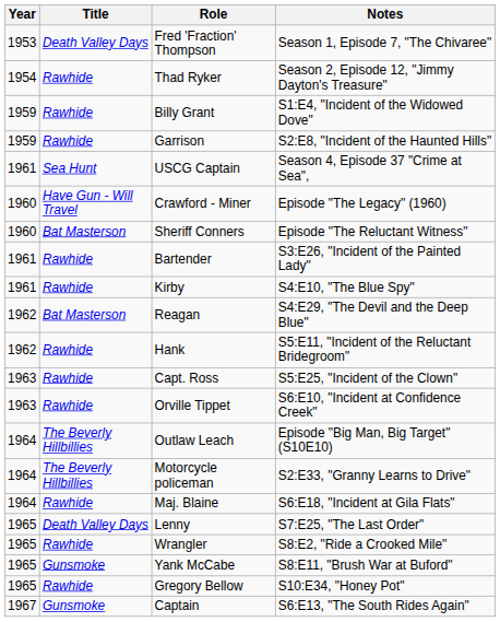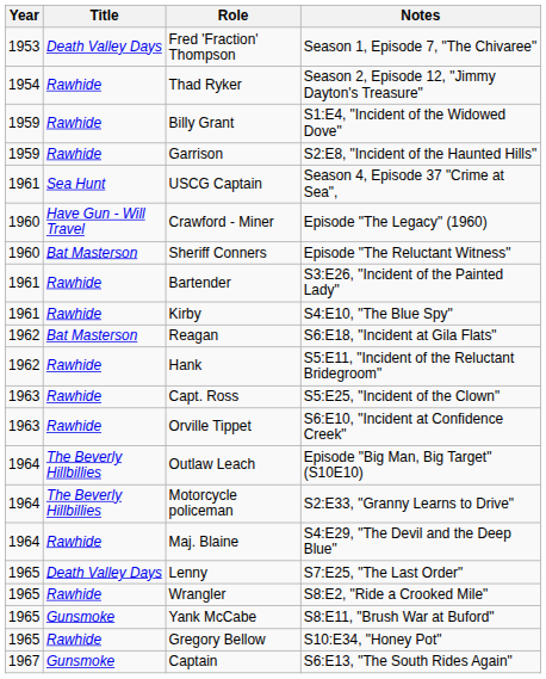 <table class="wikitable plainrowheaders sortable">
 <tr>
 <th scope="col">Year</th>
 <th scope="col">Title</th>
 <th scope="col">Role</th>
 <th scope="col" class="unsortable">Notes</th>
 </tr>
 <tr>
 <td>1953</td>
 <td><em><a href='#'>Death Valley Days</a></em></td>
 <td>Fred 'Fraction' Thompson</td>
 <td>Season 1, Episode 7, "The Chivaree"</td>
 </tr>
 <tr>
 <td>1954</td>
 <td><em><a href='#'>Rawhide</a></em></td>
 <td>Thad Ryker</td>
 <td>Season 2, Episode 12, "Jimmy Dayton's Treasure"</td>
 </tr>
 <tr>
 <td>1959</td>
 <td><em><a href='#'>Rawhide</a></em></td>
 <td>Billy Grant</td>
 <td>S1:E4, "Incident of the Widowed Dove"</td>
 </tr>
 <tr>
 <td>1959</td>
 <td><em><a href='#'>Rawhide</a></em></td>
 <td>Garrison</td>
 <td>S2:E8, "Incident of the Haunted Hills"</td>
 </tr>
 <tr>
 <td>1961</td>
 <td><em><a href='#'>Sea Hunt</a></em></td>
 <td>USCG Captain</td>
 <td>Season 4, Episode 37 "Crime at Sea",</td>
 </tr>
 <tr>
 <td>1960</td>
 <td><em><a href='#'>Have Gun - Will Travel</a></em></td>
 <td>Crawford - Miner</td>
 <td>Episode "The Legacy" (1960)</td>
 </tr>
 <tr>
 <td>1960</td>
 <td><em><a href='#'>Bat Masterson</a></em></td>
 <td>Sheriff Conners</td>
 <td>Episode "The Reluctant Witness"</td>
 </tr>
 <tr>
 <td>1961</td>
 <td><em><a href='#'>Rawhide</a></em></td>
 <td>Bartender</td>
 <td>S3:E26, "Incident of the Painted Lady"</td>
 </tr>
 <tr>
 <td>1961</td>
 <td><em><a href='#'>Rawhide</a></em></td>
 <td>Kirby</td>
 <td>S4:E10, "The Blue Spy"</td>
 </tr>
 <tr>
 <td>1962</td>
 <td><em><a href='#'>Bat Masterson</a></em></td>
 <td>Reagan</td>
-<td>S4:E29, "The Devil and the Deep Blue"</td>
+<td>S6:E18, "Incident at Gila Flats"</td>
 </tr>
 <tr>
 <td>1962</td>
 <td><em><a href='#'>Rawhide</a></em></td>
 <td>Hank</td>
 <td>S5:E11, "Incident of the Reluctant Bridegroom"</td>
 </tr>
 <tr>
 <td>1963</td>
 <td><em><a href='#'>Rawhide</a></em></td>
 <td>Capt. Ross</td>
 <td>S5:E25, "Incident of the Clown"</td>
 </tr>
 <tr>
 <td>1963</td>
 <td><em><a href='#'>Rawhide</a></em></td>
 <td>Orville Tippet</td>
 <td>S6:E10, "Incident at Confidence Creek"</td>
 </tr>
 <tr>
 <td>1964</td>
 <td><em><a href='#'>The Beverly Hillbillies</a></em></td>
 <td>Outlaw Leach</td>
 <td>Episode "Big Man, Big Target" (S10E10)</td>
 </tr>
 <tr>
 <td>1964</td>
 <td><em><a href='#'>The Beverly Hillbillies</a></em></td>
 <td>Motorcycle policeman</td>
 <td>S2:E33, "Granny Learns to Drive"</td>
 </tr>
 <tr>
 <td>1964</td>
 <td><em><a href='#'>Rawhide</a></em></td>
 <td>Maj. Blaine</td>
-<td>S6:E18, "Incident at Gila Flats"</td>
+<td>S4:E29, "The Devil and the Deep Blue"</td>
 </tr>
 <tr>
 <td>1965</td>
 <td><em><a href='#'>Death Valley Days</a></em></td>
 <td>Lenny</td>
 <td>S7:E25, "The Last Order"</td>
 </tr>
 <tr>
 <td>1965</td>
 <td><em><a href='#'>Rawhide</a></em></td>
 <td>Wrangler</td>
 <td>S8:E2, "Ride a Crooked Mile"</td>
 </tr>
 <tr>
 <td>1965</td>
 <td><em><a href='#'>Gunsmoke</a></em></td>
 <td>Yank McCabe</td>
 <td>S8:E11, "Brush War at Buford"</td>
 </tr>
 <tr>
 <td>1965</td>
 <td><em><a href='#'>Rawhide</a></em></td>
 <td>Gregory Bellow</td>
 <td>S10:E34, "Honey Pot"</td>
 </tr>
 <tr>
 <td>1967</td>
 <td><em><a href='#'>Gunsmoke</a></em></td>
 <td>Captain</td>
 <td>S6:E13, "The South Rides Again"</td>
 </tr>
 </table>
